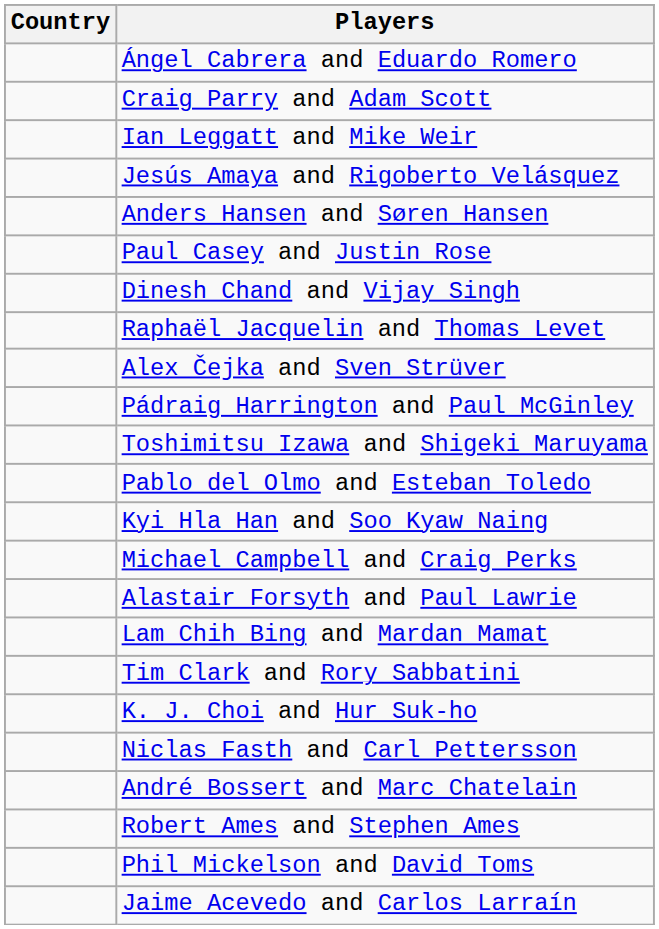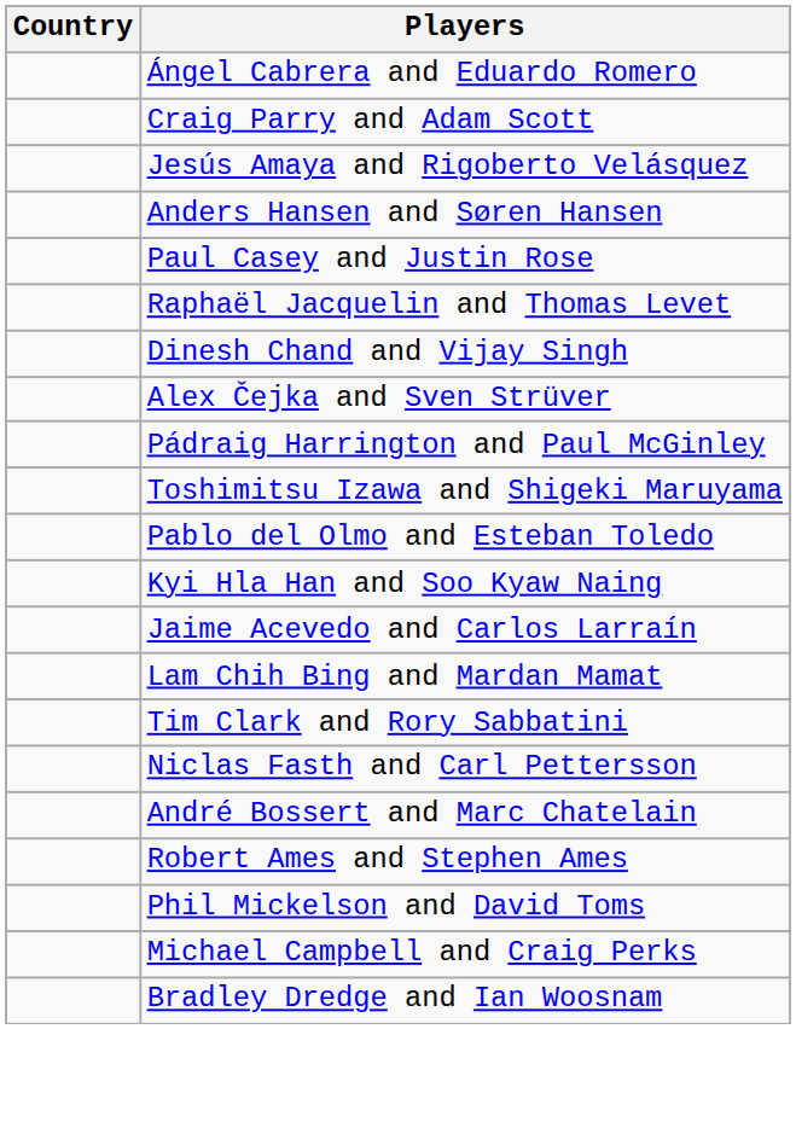 <table class="wikitable" style="font-size:95%;">
 <tr>
 <th>Country</th>
 <th>Players</th>
 </tr>
 <tr>
 <td></td>
 <td><a href='#'>Ángel Cabrera</a> and <a href='#'>Eduardo Romero</a></td>
 </tr>
 <tr>
 <td></td>
 <td><a href='#'>Craig Parry</a> and <a href='#'>Adam Scott</a></td>
 </tr>
 <tr>
 <td></td>
-<td><a href='#'>Ian Leggatt</a> and <a href='#'>Mike Weir</a></td>
-</tr>
-<tr>
-<td></td>
 <td><a href='#'>Jesús Amaya</a> and <a href='#'>Rigoberto Velásquez</a></td>
 </tr>
 <tr>
 <td></td>
 <td><a href='#'>Anders Hansen</a> and <a href='#'>Søren Hansen</a></td>
 </tr>
 <tr>
 <td></td>
 <td><a href='#'>Paul Casey</a> and <a href='#'>Justin Rose</a></td>
 </tr>
 <tr>
 <td></td>
-<td><a href='#'>Dinesh Chand</a> and <a href='#'>Vijay Singh</a></td>
+<td><a href='#'>Raphaël Jacquelin</a> and <a href='#'>Thomas Levet</a></td>
 </tr>
 <tr>
 <td></td>
-<td><a href='#'>Raphaël Jacquelin</a> and <a href='#'>Thomas Levet</a></td>
+<td><a href='#'>Dinesh Chand</a> and <a href='#'>Vijay Singh</a></td>
 </tr>
 <tr>
 <td></td>
 <td><a href='#'>Alex Čejka</a> and <a href='#'>Sven Strüver</a></td>
 </tr>
 <tr>
 <td></td>
 <td><a href='#'>Pádraig Harrington</a> and <a href='#'>Paul McGinley</a></td>
 </tr>
 <tr>
 <td></td>
 <td><a href='#'>Toshimitsu Izawa</a> and <a href='#'>Shigeki Maruyama</a></td>
 </tr>
 <tr>
 <td></td>
 <td><a href='#'>Pablo del Olmo</a> and <a href='#'>Esteban Toledo</a></td>
 </tr>
 <tr>
 <td></td>
 <td><a href='#'>Kyi Hla Han</a> and <a href='#'>Soo Kyaw Naing</a></td>
 </tr>
 <tr>
 <td></td>
-<td><a href='#'>Michael Campbell</a> and <a href='#'>Craig Perks</a></td>
-</tr>
-<tr>
-<td></td>
-<td><a href='#'>Alastair Forsyth</a> and <a href='#'>Paul Lawrie</a></td>
+<td><a href='#'>Jaime Acevedo</a> and <a href='#'>Carlos Larraín</a></td>
 </tr>
 <tr>
 <td></td>
 <td><a href='#'>Lam Chih Bing</a> and <a href='#'>Mardan Mamat</a></td>
 </tr>
 <tr>
 <td></td>
 <td><a href='#'>Tim Clark</a> and <a href='#'>Rory Sabbatini</a></td>
-</tr>
-<tr>
-<td></td>
-<td><a href='#'>K. J. Choi</a> and <a href='#'>Hur Suk-ho</a></td>
 </tr>
 <tr>
 <td></td>
 <td><a href='#'>Niclas Fasth</a> and <a href='#'>Carl Pettersson</a></td>
 </tr>
 <tr>
 <td></td>
 <td><a href='#'>André Bossert</a> and <a href='#'>Marc Chatelain</a></td>
 </tr>
 <tr>
 <td></td>
 <td><a href='#'>Robert Ames</a> and <a href='#'>Stephen Ames</a></td>
 </tr>
 <tr>
 <td></td>
 <td><a href='#'>Phil Mickelson</a> and <a href='#'>David Toms</a></td>
 </tr>
 <tr>
 <td></td>
-<td><a href='#'>Jaime Acevedo</a> and <a href='#'>Carlos Larraín</a></td>
+<td><a href='#'>Michael Campbell</a> and <a href='#'>Craig Perks</a></td>
+</tr>
+<tr>
+<td></td>
+<td><a href='#'>Bradley Dredge</a> and <a href='#'>Ian Woosnam</a></td>
 </tr>
 </table>
